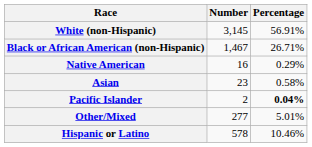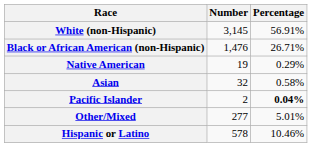 <table class="wikitable" style="text-align:right">
 <tr>
 <th scope="col">Race</th>
 <th scope="col">Number</th>
 <th scope="col">Percentage</th>
 </tr>
 <tr>
 <th scope="row"><a href='#'>White</a> (non-Hispanic)</th>
 <td>3,145</td>
 <td>56.91%</td>
 </tr>
 <tr>
 <th scope="row"><a href='#'>Black or African American</a> (non-Hispanic)</th>
-<td>1,467</td>
+<td>1,476</td>
 <td>26.71%</td>
 </tr>
 <tr>
 <th scope="row"><a href='#'>Native American</a></th>
-<td>16</td>
+<td>19</td>
 <td>0.29%</td>
 </tr>
 <tr>
 <th scope="row"><a href='#'>Asian</a></th>
-<td>23</td>
+<td>32</td>
 <td>0.58%</td>
 </tr>
 <tr>
 <th scope="row"><a href='#'>Pacific Islander</a></th>
 <td>2</td>
 <td><strong>0.04%</strong></td>
 </tr>
 <tr>
 <th scope="row"><a href='#'>Other/Mixed</a></th>
 <td>277</td>
 <td>5.01%</td>
 </tr>
 <tr>
 <th scope="row"><a href='#'>Hispanic</a> or <a href='#'>Latino</a></th>
 <td>578</td>
 <td>10.46%</td>
 </tr>
 </table>
